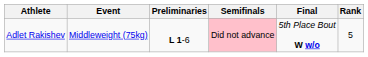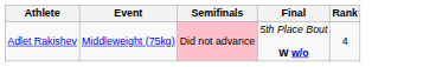 <table class="wikitable" border="1" style="font-size:90%">
 <tr>
 <th>Athlete</th>
 <th>Event</th>
-<th>Preliminaries</th>
 <th>Semifinals</th>
 <th>Final</th>
 <th>Rank</th>
 </tr>
 <tr>
 <td><a href='#'>Adlet Rakishev</a></td>
 <td><a href='#'>Middleweight (75kg)</a></td>
-<td align=center> <br> <strong>L</strong> <strong>1</strong>-6</td>
 <td align=center style="background: pink;">Did not advance</td>
 <td align=center><em>5th Place Bout</em><br> <br> <strong>W</strong> <strong><a href='#'>w/o</a></strong></td>
-<td align=center>5</td>
+<td align=center>4</td>
 </tr>
 </table>
